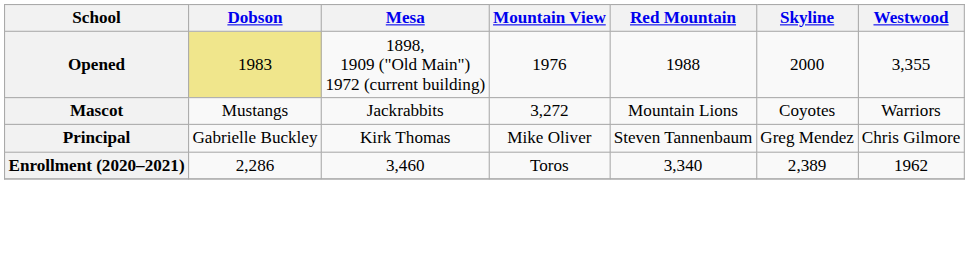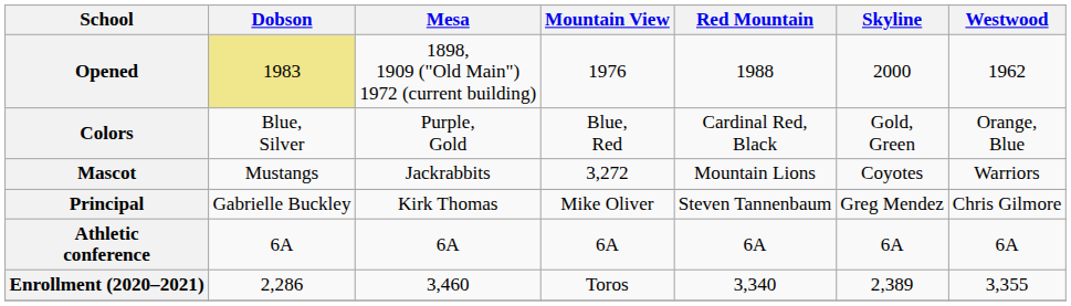 <table class="wikitable" style="text-align: center">
 <tr>
 <th scope="col">School</th>
 <th scope="col"><a href='#'>Dobson</a></th>
 <th scope="col"><a href='#'>Mesa</a></th>
 <th scope="col"><a href='#'>Mountain View</a></th>
 <th scope="col"><a href='#'>Red Mountain</a></th>
 <th scope="col"><a href='#'>Skyline</a></th>
 <th scope="col"><a href='#'>Westwood</a></th>
 </tr>
 <tr>
 <th scope="row">Opened</th>
 <td style="background: khaki;">1983</td>
 <td>1898,<br>1909 ("Old Main")<br>1972 (current building)</td>
 <td>1976</td>
 <td>1988</td>
 <td>2000</td>
-<td>3,355</td>
+<td>1962</td>
+</tr>
+<tr>
+<th scope="row">Colors</th>
+<td>Blue,<br>Silver</td>
+<td>Purple,<br>Gold</td>
+<td>Blue,<br>Red</td>
+<td>Cardinal Red,<br>Black</td>
+<td>Gold,<br>Green</td>
+<td>Orange,<br>Blue</td>
 </tr>
 <tr>
 <th scope="row">Mascot</th>
 <td>Mustangs</td>
 <td>Jackrabbits</td>
 <td>3,272</td>
 <td>Mountain Lions</td>
 <td>Coyotes</td>
 <td>Warriors</td>
 </tr>
 <tr>
 <th scope="row">Principal</th>
 <td>Gabrielle Buckley</td>
 <td>Kirk Thomas</td>
 <td>Mike Oliver</td>
 <td>Steven Tannenbaum</td>
 <td>Greg Mendez</td>
 <td>Chris Gilmore</td>
 </tr>
 <tr>
+<th scope="row">Athletic<br>conference</th>
+<td>6A</td>
+<td>6A</td>
+<td>6A</td>
+<td>6A</td>
+<td>6A</td>
+<td>6A</td>
+</tr>
+<tr>
 <th scope="row">Enrollment (2020–2021)</th>
 <td>2,286</td>
 <td>3,460</td>
 <td>Toros</td>
 <td>3,340</td>
 <td>2,389</td>
-<td>1962</td>
+<td>3,355</td>
 </tr>
 <tr>
 </tr>
 </table>
